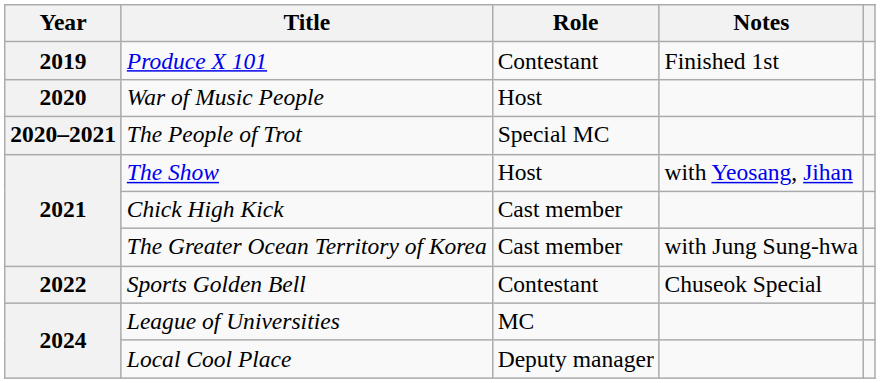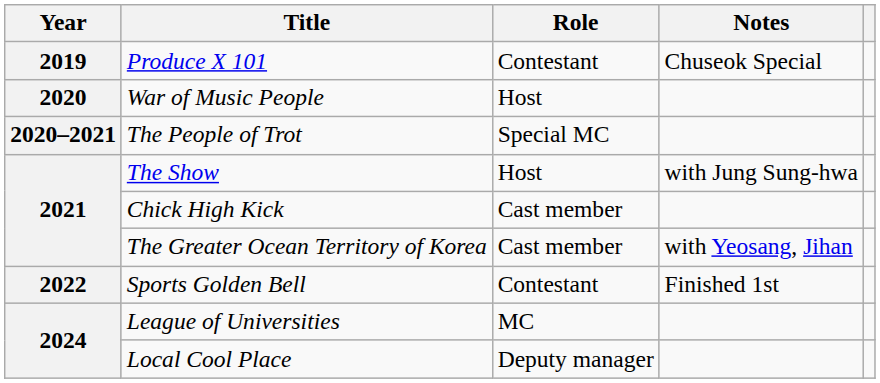 <table class="wikitable plainrowheaders">
 <tr>
 <th scope="col">Year</th>
 <th scope="col">Title</th>
 <th scope="col">Role</th>
 <th scope="col">Notes</th>
 <th scope="col" class="unsortable"></th>
 </tr>
 <tr>
 <th scope="row">2019</th>
 <td><em><a href='#'>Produce X 101</a></em></td>
 <td>Contestant</td>
-<td>Finished 1st</td>
+<td>Chuseok Special</td>
 <td style="text-align:center"></td>
 </tr>
 <tr>
 <th scope="row">2020</th>
 <td><em>War of Music People</em></td>
 <td>Host</td>
 <td></td>
 <td style="text-align:center"></td>
 </tr>
 <tr>
 <th scope="row">2020–2021</th>
 <td><em>The People of Trot </em></td>
 <td>Special MC</td>
 <td></td>
 <td style="text-align:center"></td>
 </tr>
 <tr>
 <th scope="row" rowspan="3">2021</th>
 <td><em><a href='#'>The Show</a></em></td>
 <td>Host</td>
-<td>with <a href='#'>Yeosang</a>, <a href='#'>Jihan</a></td>
+<td>with Jung Sung-hwa</td>
 <td style="text-align:center"></td>
 </tr>
 <tr>
 <td><em>Chick High Kick</em></td>
 <td>Cast member</td>
 <td></td>
 <td style="text-align:center"></td>
 </tr>
 <tr>
 <td><em>The Greater Ocean Territory of Korea</em></td>
 <td>Cast member</td>
-<td>with Jung Sung-hwa</td>
+<td>with <a href='#'>Yeosang</a>, <a href='#'>Jihan</a></td>
 <td style="text-align:center"></td>
 </tr>
 <tr>
 <th scope="row">2022</th>
 <td><em>Sports Golden Bell</em></td>
 <td>Contestant</td>
-<td>Chuseok Special</td>
+<td>Finished 1st</td>
 <td style="text-align:center"></td>
 </tr>
 <tr>
 <th scope="row" rowspan="2">2024</th>
 <td><em>League of Universities</em></td>
 <td>MC</td>
 <td></td>
 <td style="text-align:center"></td>
 </tr>
 <tr>
 <td><em>Local Cool Place</em></td>
 <td>Deputy manager</td>
 <td></td>
 <td style="text-align:center"></td>
 </tr>
 </table>
